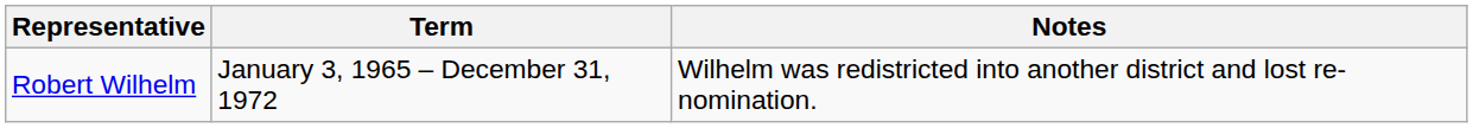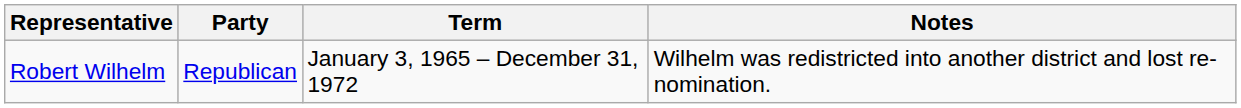 <table class=wikitable>
 <tr valign=bottom>
 <th>Representative</th>
+<th>Party</th>
 <th>Term</th>
 <th>Notes</th>
 </tr>
 <tr>
 <td><a href='#'>Robert Wilhelm</a></td>
+<td><a href='#'>Republican</a></td>
 <td>January 3, 1965 – December 31, 1972</td>
 <td>Wilhelm was redistricted into another district and lost re-nomination.</td>
 </tr>
 </table>
